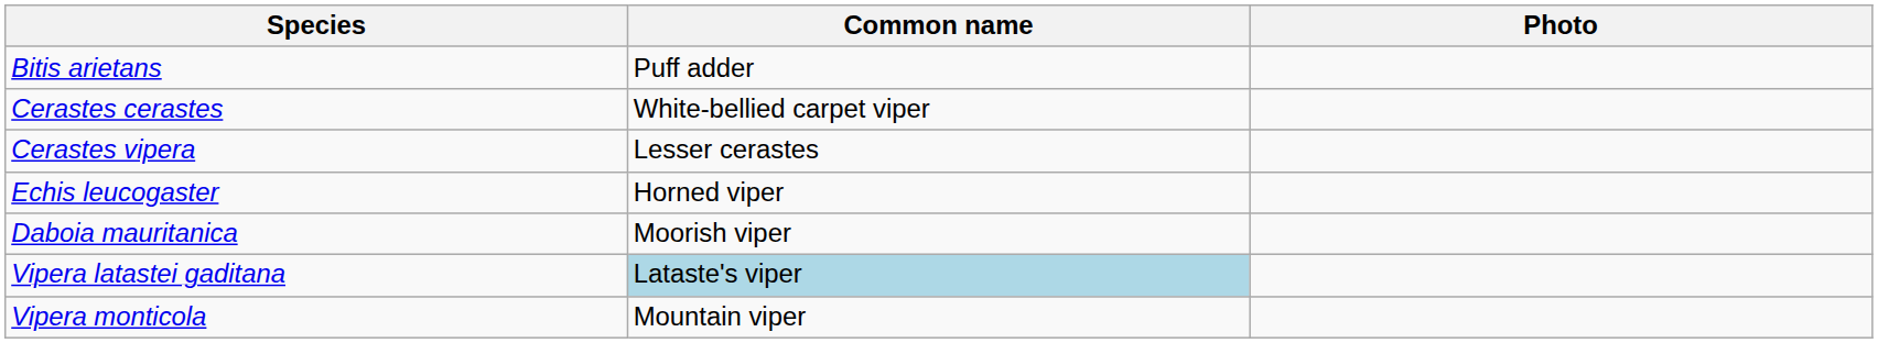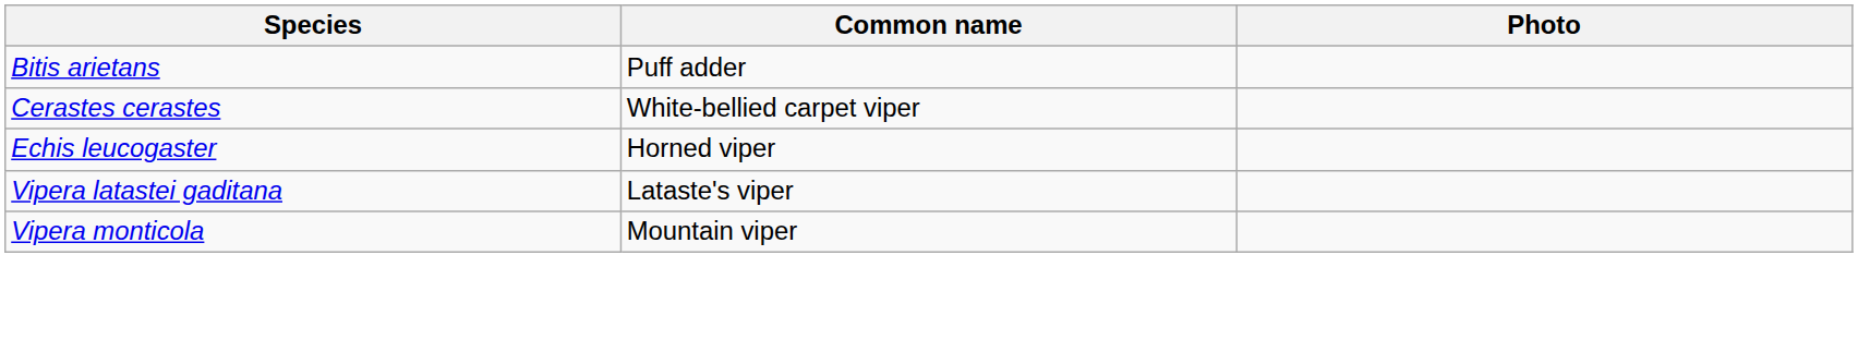 <table width=90% class="wikitable">
 <tr>
 <th width=25%>Species</th>
 <th width=25%>Common name</th>
 <th width=25%>Photo</th>
 </tr>
 <tr>
 <td><em><a href='#'>Bitis arietans</a></em></td>
 <td>Puff adder</td>
 <td></td>
 </tr>
 <tr>
 <td><em><a href='#'>Cerastes cerastes</a></em></td>
 <td>White-bellied carpet viper</td>
 <td></td>
 </tr>
 <tr>
-<td><em><a href='#'>Cerastes vipera</a></em></td>
-<td>Lesser cerastes</td>
-<td></td>
-</tr>
-<tr>
 <td><em><a href='#'>Echis leucogaster</a></em></td>
 <td>Horned viper</td>
 <td></td>
 </tr>
 <tr>
-<td><em><a href='#'>Daboia mauritanica</a></em></td>
-<td>Moorish viper</td>
-<td></td>
-</tr>
-<tr>
 <td><em><a href='#'>Vipera latastei gaditana</a></em></td>
-<td style="background: lightblue;">Lataste's viper</td>
+<td>Lataste's viper</td>
 <td></td>
 </tr>
 <tr>
 <td><em><a href='#'>Vipera monticola</a></em> </td>
 <td>Mountain viper</td>
 <td></td>
 </tr>
 </table>
